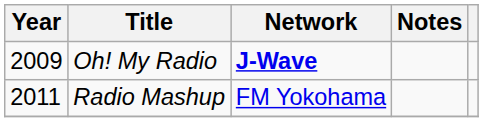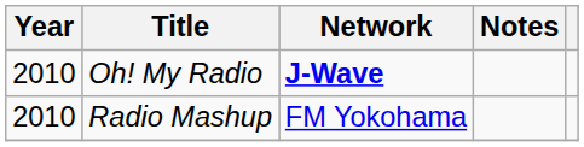 <table class="wikitable">
 <tr>
 <th>Year</th>
 <th>Title</th>
 <th>Network</th>
 <th>Notes</th>
 <th></th>
 </tr>
 <tr>
-<td>2009</td>
+<td>2010</td>
 <td><em>Oh! My Radio</em></td>
 <td><strong><a href='#'>J-Wave</a></strong></td>
 <td></td>
 <td></td>
 </tr>
 <tr>
-<td>2011</td>
+<td>2010</td>
 <td><em>Radio Mashup</em></td>
 <td><a href='#'>FM Yokohama</a></td>
 <td></td>
 <td></td>
 </tr>
 <tr>
 </tr>
 </table>
